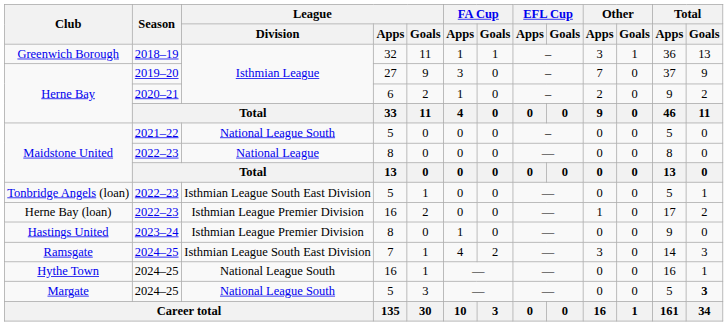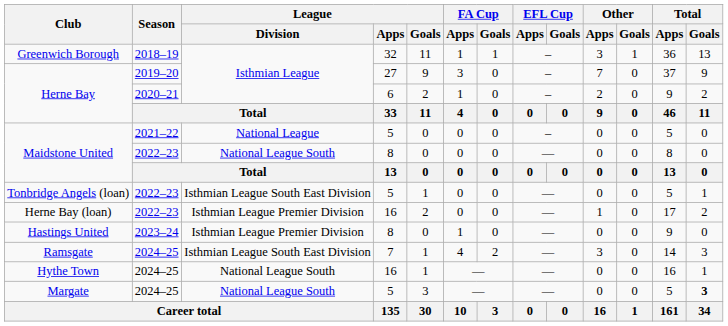 <table class=wikitable style=text-align:center>
 <tr>
 <th rowspan=2>Club</th>
 <th rowspan=2>Season</th>
 <th colspan=3>League</th>
 <th colspan=2><a href='#'>FA Cup</a></th>
 <th colspan=2><a href='#'>EFL Cup</a></th>
 <th colspan=2>Other</th>
 <th colspan=2>Total</th>
 </tr>
 <tr>
 <th>Division</th>
 <th>Apps</th>
 <th>Goals</th>
 <th>Apps</th>
 <th>Goals</th>
 <th>Apps</th>
 <th>Goals</th>
 <th>Apps</th>
 <th>Goals</th>
 <th>Apps</th>
 <th>Goals</th>
 </tr>
 <tr>
 <td><a href='#'>Greenwich Borough</a></td>
 <td><a href='#'>2018–19</a></td>
 <td rowspan="3"><a href='#'>Isthmian League</a></td>
 <td>32</td>
 <td>11</td>
 <td>1</td>
 <td>1</td>
 <td colspan="2">–</td>
 <td>3</td>
 <td>1</td>
 <td>36</td>
 <td>13</td>
 </tr>
 <tr>
 <td rowspan="3"><a href='#'>Herne Bay</a></td>
 <td><a href='#'>2019–20</a></td>
 <td>27</td>
 <td>9</td>
 <td>3</td>
 <td>0</td>
 <td colspan="2">–</td>
 <td>7</td>
 <td>0</td>
 <td>37</td>
 <td>9</td>
 </tr>
 <tr>
 <td><a href='#'>2020–21</a></td>
 <td>6</td>
 <td>2</td>
 <td>1</td>
 <td>0</td>
 <td colspan="2">–</td>
 <td>2</td>
 <td>0</td>
 <td>9</td>
 <td>2</td>
 </tr>
 <tr>
 <th colspan=2>Total</th>
 <th>33</th>
 <th>11</th>
 <th>4</th>
 <th>0</th>
 <th>0</th>
 <th>0</th>
 <th>9</th>
 <th>0</th>
 <th>46</th>
 <th>11</th>
 </tr>
 <tr>
 <td rowspan="3"><a href='#'>Maidstone United</a></td>
 <td><a href='#'>2021–22</a></td>
-<td><a href='#'>National League South</a></td>
+<td><a href='#'>National League</a></td>
 <td>5</td>
 <td>0</td>
 <td>0</td>
 <td>0</td>
 <td colspan="2">–</td>
 <td>0</td>
 <td>0</td>
 <td>5</td>
 <td>0</td>
 </tr>
 <tr>
 <td><a href='#'>2022–23</a></td>
-<td><a href='#'>National League</a></td>
+<td><a href='#'>National League South</a></td>
 <td>8</td>
 <td>0</td>
 <td>0</td>
 <td>0</td>
 <td colspan="2">—</td>
 <td>0</td>
 <td>0</td>
 <td>8</td>
 <td>0</td>
 </tr>
 <tr>
 <th colspan="2">Total</th>
 <th>13</th>
 <th>0</th>
 <th>0</th>
 <th>0</th>
 <th>0</th>
 <th>0</th>
 <th>0</th>
 <th>0</th>
 <th>13</th>
 <th>0</th>
 </tr>
 <tr>
 <td><a href='#'>Tonbridge Angels</a> (loan)</td>
 <td><a href='#'>2022–23</a></td>
 <td>Isthmian League South East Division</td>
 <td>5</td>
 <td>1</td>
 <td>0</td>
 <td>0</td>
 <td colspan="2">—</td>
 <td>0</td>
 <td>0</td>
 <td>5</td>
 <td>1</td>
 </tr>
 <tr>
 <td>Herne Bay (loan)</td>
 <td><a href='#'>2022–23</a></td>
 <td>Isthmian League Premier Division</td>
 <td>16</td>
 <td>2</td>
 <td>0</td>
 <td>0</td>
 <td colspan="2">—</td>
 <td>1</td>
 <td>0</td>
 <td>17</td>
 <td>2</td>
 </tr>
 <tr>
 <td><a href='#'>Hastings United</a></td>
 <td><a href='#'>2023–24</a></td>
 <td>Isthmian League Premier Division</td>
 <td>8</td>
 <td>0</td>
 <td>1</td>
 <td>0</td>
 <td colspan="2">—</td>
 <td>0</td>
 <td>0</td>
 <td>9</td>
 <td>0</td>
 </tr>
 <tr>
 <td><a href='#'>Ramsgate</a></td>
 <td><a href='#'>2024–25</a></td>
 <td>Isthmian League South East Division</td>
 <td>7</td>
 <td>1</td>
 <td>4</td>
 <td>2</td>
 <td colspan="2">—</td>
 <td>3</td>
 <td>0</td>
 <td>14</td>
 <td>3</td>
 </tr>
 <tr>
 <td><a href='#'>Hythe Town</a></td>
 <td>2024–25</td>
 <td>National League South</td>
 <td>16</td>
 <td>1</td>
 <td colspan="2">—</td>
 <td colspan="2">—</td>
 <td>0</td>
 <td>0</td>
 <td>16</td>
 <td>1</td>
 </tr>
 <tr>
 <td><a href='#'>Margate</a></td>
 <td>2024–25</td>
 <td><a href='#'>National League South</a></td>
 <td>5</td>
 <td>3</td>
 <td colspan="2">—</td>
 <td colspan="2">—</td>
 <td>0</td>
 <td>0</td>
 <td>5</td>
 <td><strong>3</strong></td>
 </tr>
 <tr>
 <th colspan=3>Career total</th>
 <th>135</th>
 <th>30</th>
 <th>10</th>
 <th>3</th>
 <th>0</th>
 <th>0</th>
 <th>16</th>
 <th>1</th>
 <th>161</th>
 <th>34</th>
 </tr>
 </table>
